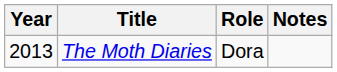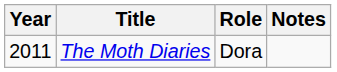 <table class="wikitable sortable">
 <tr>
 <th>Year</th>
 <th>Title</th>
 <th>Role</th>
 <th>Notes</th>
 </tr>
 <tr>
-<td>2013</td>
+<td>2011</td>
 <td><a href='#'><em>The Moth Diaries</em></a></td>
 <td>Dora</td>
 <td></td>
 </tr>
 </table>
